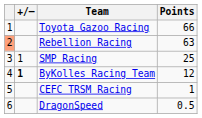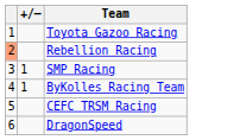 <table class="wikitable" style="font-size: 95%;">
 <tr>
 <th scope="col"></th>
 <th scope="col">+/–</th>
 <th scope="col">Team</th>
-<th scope="col">Points</th>
 </tr>
 <tr>
 <td align="center">1</td>
 <td align="left"></td>
 <td> <a href='#'>Toyota Gazoo Racing</a></td>
-<td align="right">66</td>
 </tr>
 <tr>
 <td align="center" style="background: lightsalmon;">2</td>
 <td align="left"></td>
 <td> <a href='#'>Rebellion Racing</a></td>
-<td align="right">63</td>
 </tr>
 <tr>
 <td align="center">3</td>
 <td align="left"> 1</td>
 <td> <a href='#'>SMP Racing</a></td>
-<td align="right">25</td>
 </tr>
 <tr>
 <td align="center">4</td>
-<td align="left"><strong> 1</strong></td>
+<td align="left"> 1</td>
 <td> <a href='#'>ByKolles Racing Team</a></td>
-<td align="right">12</td>
 </tr>
 <tr>
 <td align="center">5</td>
 <td align="left"></td>
 <td> <a href='#'>CEFC TRSM Racing</a></td>
-<td align="right">1</td>
 </tr>
 <tr>
 <td align="center">6</td>
 <td align="left"></td>
 <td> <a href='#'>DragonSpeed</a></td>
-<td align="right">0.5</td>
 </tr>
 </table>
